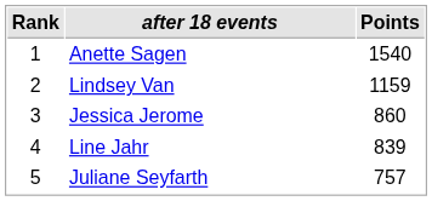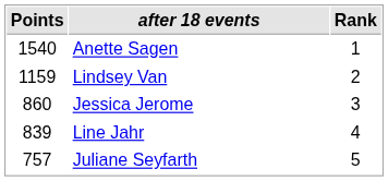 <table cellspacing="1" cellpadding="3" style="border:1px solid #AAAAAA;font-size:86%">
 <tr bgcolor="#E4E4E4">
+<th style="border-bottom:1px solid #AAAAAA" width=20>Points</th>
+<th style="border-bottom:1px solid #AAAAAA" width=200><em>after 18 events</em></th>
 <th style="border-bottom:1px solid #AAAAAA" width=10>Rank</th>
-<th style="border-bottom:1px solid #AAAAAA" width=200><em>after 18 events</em></th>
-<th style="border-bottom:1px solid #AAAAAA" width=20>Points</th>
 </tr>
 <tr>
+<td align=center>1540</td>
+<td align=left> <a href='#'>Anette Sagen</a></td>
 <td align=center>1</td>
-<td align=left> <a href='#'>Anette Sagen</a></td>
-<td align=center>1540</td>
 </tr>
 <tr>
+<td align=center>1159</td>
+<td align=left> <a href='#'>Lindsey Van</a></td>
 <td align=center>2</td>
-<td align=left> <a href='#'>Lindsey Van</a></td>
-<td align=center>1159</td>
 </tr>
 <tr>
+<td align=center>860</td>
+<td align=left> <a href='#'>Jessica Jerome</a></td>
 <td align=center>3</td>
-<td align=left> <a href='#'>Jessica Jerome</a></td>
-<td align=center>860</td>
 </tr>
 <tr>
+<td align=center>839</td>
+<td align=left> <a href='#'>Line Jahr</a></td>
 <td align=center>4</td>
-<td align=left> <a href='#'>Line Jahr</a></td>
-<td align=center>839</td>
 </tr>
 <tr>
+<td align=center>757</td>
+<td align=left> <a href='#'>Juliane Seyfarth</a></td>
 <td align=center>5</td>
-<td align=left> <a href='#'>Juliane Seyfarth</a></td>
-<td align=center>757</td>
 </tr>
 </table>
